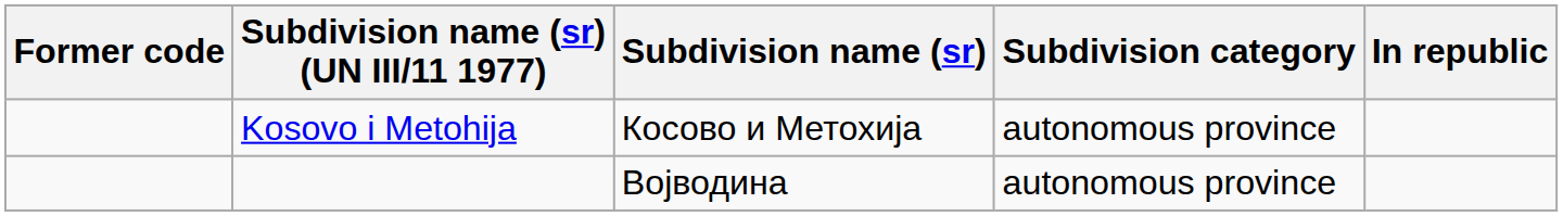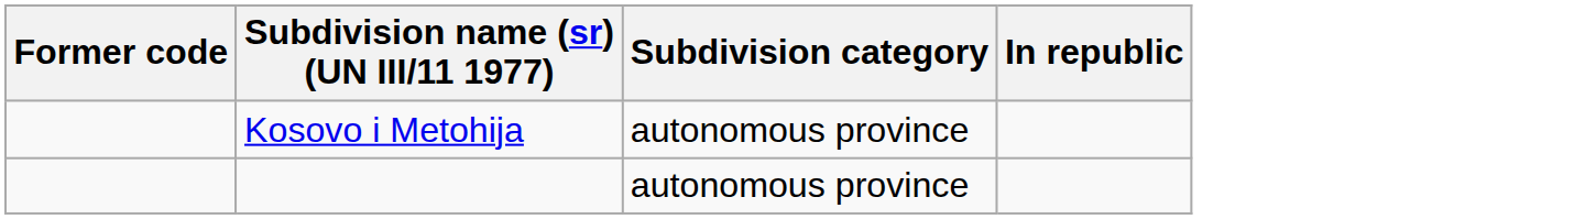 <table class="wikitable">
 <tr>
 <th>Former code</th>
 <th>Subdivision name (<a href='#'>sr</a>)<br>(UN III/11 1977)</th>
-<th>Subdivision name (<a href='#'>sr</a>)<br></th>
 <th>Subdivision category</th>
 <th>In republic</th>
 </tr>
 <tr>
 <td></td>
 <td> <a href='#'>Kosovo i Metohija</a></td>
-<td>Косово и Метохиja</td>
 <td>autonomous province</td>
 <td><a href='#'></a></td>
 </tr>
 <tr>
 <td></td>
 <td></td>
-<td>Војводина</td>
 <td>autonomous province</td>
 <td><a href='#'></a></td>
 </tr>
 </table>
